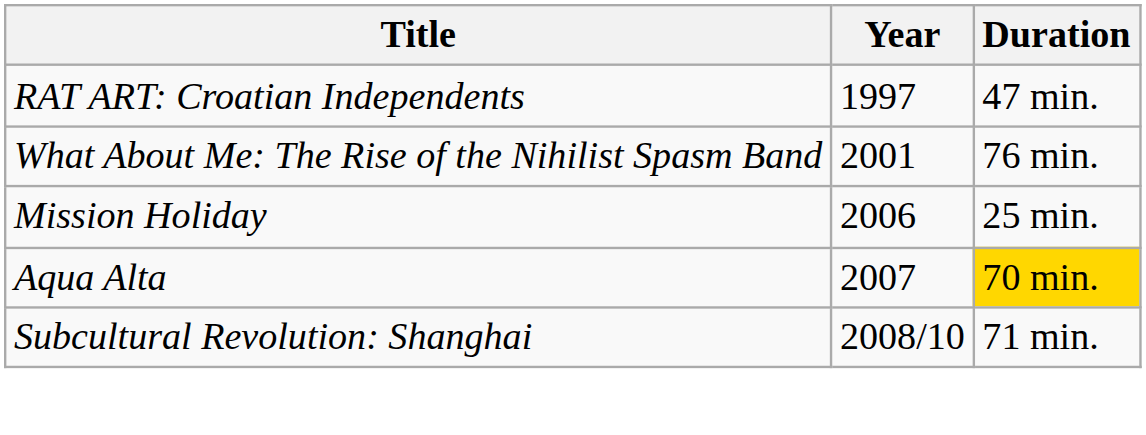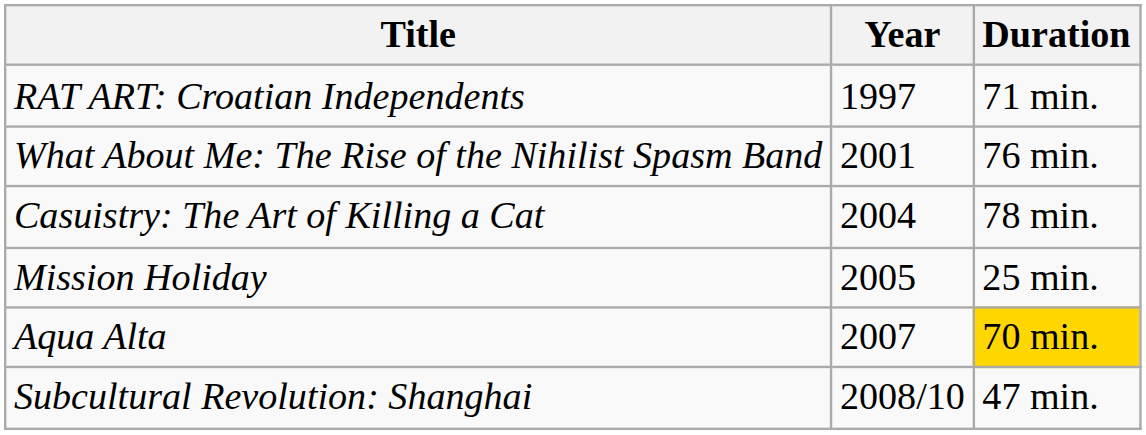 <table class="wikitable">
 <tr>
 <th>Title</th>
 <th>Year</th>
 <th>Duration</th>
 </tr>
 <tr>
 <td><em>RAT ART: Croatian Independents</em></td>
 <td>1997</td>
-<td>47 min.</td>
+<td>71 min.</td>
 </tr>
 <tr>
 <td><em>What About Me: The Rise of the Nihilist Spasm Band</em></td>
 <td>2001</td>
 <td>76 min.</td>
 </tr>
 <tr>
+<td><em>Casuistry: The Art of Killing a Cat</em></td>
+<td>2004</td>
+<td>78 min.</td>
+</tr>
+<tr>
 <td><em>Mission Holiday</em></td>
-<td>2006</td>
+<td>2005</td>
 <td>25 min.</td>
 </tr>
 <tr>
 <td><em>Aqua Alta</em></td>
 <td>2007</td>
 <td style="background: gold;">70 min.</td>
 </tr>
 <tr>
 <td><em>Subcultural Revolution: Shanghai</em></td>
 <td>2008/10</td>
-<td>71 min.</td>
+<td>47 min.</td>
 </tr>
 </table>
